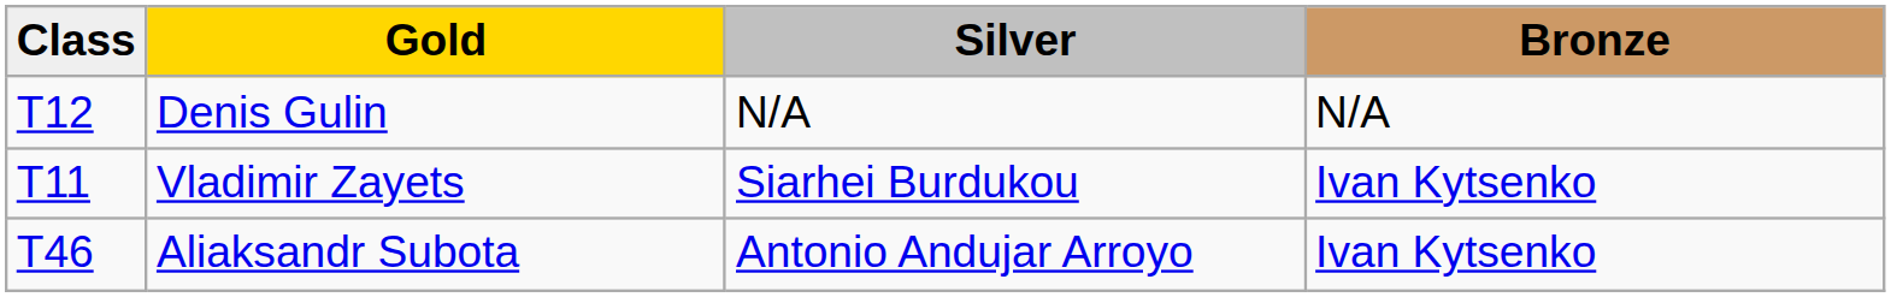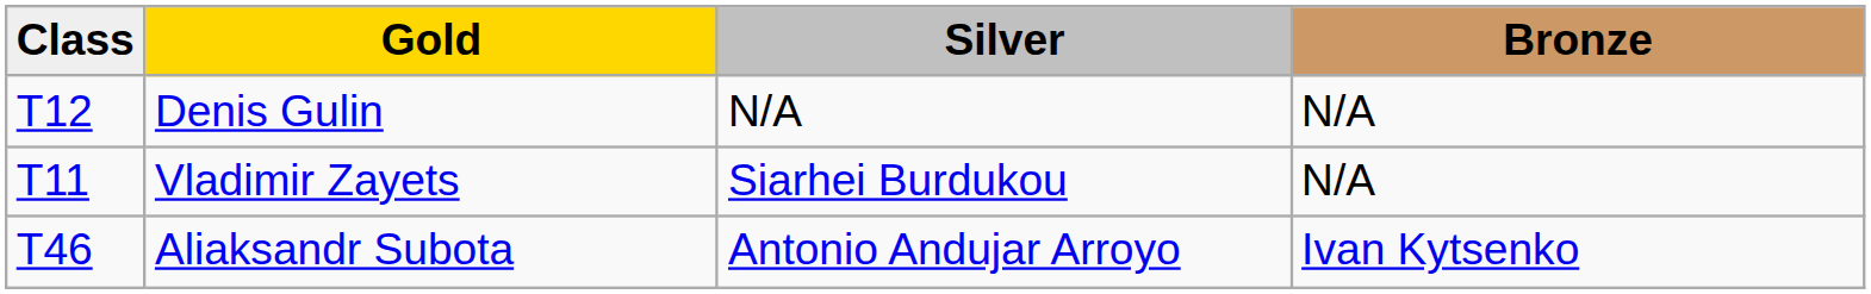 <table class="wikitable" style="text-align:left">
 <tr align="center">
 <td bgcolor=efefef><strong>Class</strong></td>
 <td width=200 bgcolor=gold><strong>Gold</strong></td>
 <td width=200 bgcolor=silver><strong>Silver</strong></td>
 <td width=200 bgcolor=CC9966><strong>Bronze</strong></td>
 </tr>
 <tr>
 <td><a href='#'>T12</a></td>
 <td><a href='#'>Denis Gulin</a><br></td>
 <td>N/A</td>
 <td>N/A</td>
 </tr>
 <tr>
 <td><a href='#'>T11</a></td>
 <td><a href='#'>Vladimir Zayets</a><br></td>
 <td><a href='#'>Siarhei Burdukou</a><br></td>
-<td><a href='#'>Ivan Kytsenko</a><br></td>
+<td>N/A</td>
 </tr>
 <tr>
 <td><a href='#'>T46</a></td>
 <td><a href='#'>Aliaksandr Subota</a><br></td>
 <td><a href='#'>Antonio Andujar Arroyo</a><br></td>
 <td><a href='#'>Ivan Kytsenko</a><br></td>
 </tr>
 </table>
